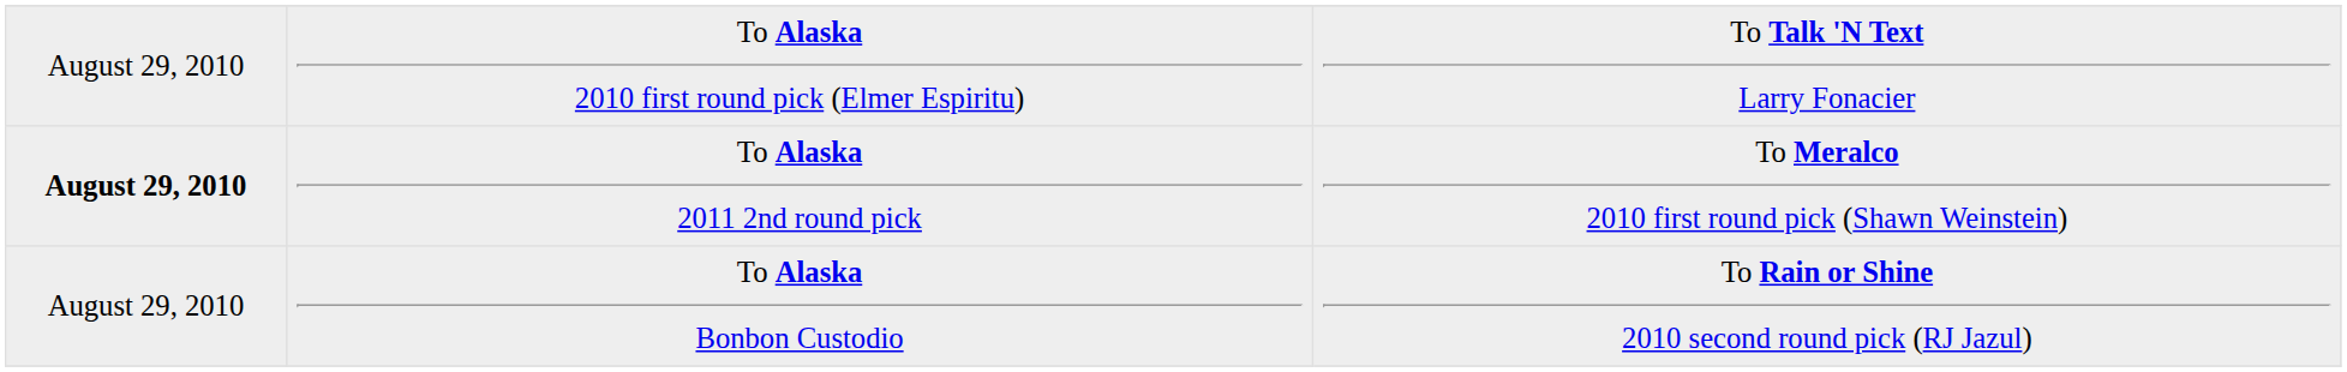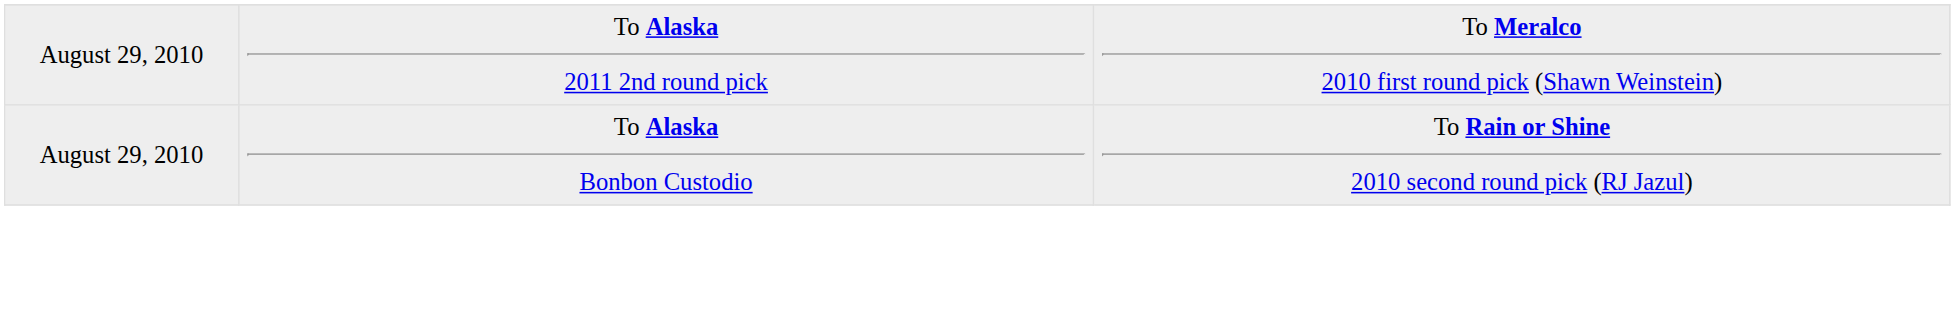 <table border=1 style="border-collapse:collapse; text-align: center; width: 100%" bordercolor="#DFDFDF"  cellpadding="5">
 <tr>
 </tr>
 <tr bgcolor="eeeeee">
 <td style="width:12%">August 29, 2010<br></td>
-<td style="width:44%" valign="top">To <strong><a href='#'>Alaska</a></strong><hr><a href='#'>2010 first round pick</a> (<a href='#'>Elmer Espiritu</a>)</td>
-<td style="width:44%" valign="top">To <strong><a href='#'>Talk 'N Text</a></strong><hr><a href='#'>Larry Fonacier</a></td>
-</tr>
-<tr bgcolor="eeeeee">
-<td style="width:12%"><strong>August 29, 2010<br></strong></td>
 <td style="width:44%" valign="top">To <strong><a href='#'>Alaska</a></strong><hr><a href='#'>2011 2nd round pick</a></td>
 <td style="width:44%" valign="top">To <strong><a href='#'>Meralco</a></strong><hr><a href='#'>2010 first round pick</a> (<a href='#'>Shawn Weinstein</a>)</td>
 </tr>
 <tr bgcolor="eeeeee">
 <td style="width:12%">August 29, 2010<br></td>
 <td style="width:44%" valign="top">To <strong><a href='#'>Alaska</a></strong><hr><a href='#'>Bonbon Custodio</a></td>
 <td style="width:44%" valign="top">To <strong><a href='#'>Rain or Shine</a></strong><hr><a href='#'>2010 second round pick</a> (<a href='#'>RJ Jazul</a>)</td>
 </tr>
 </table>
